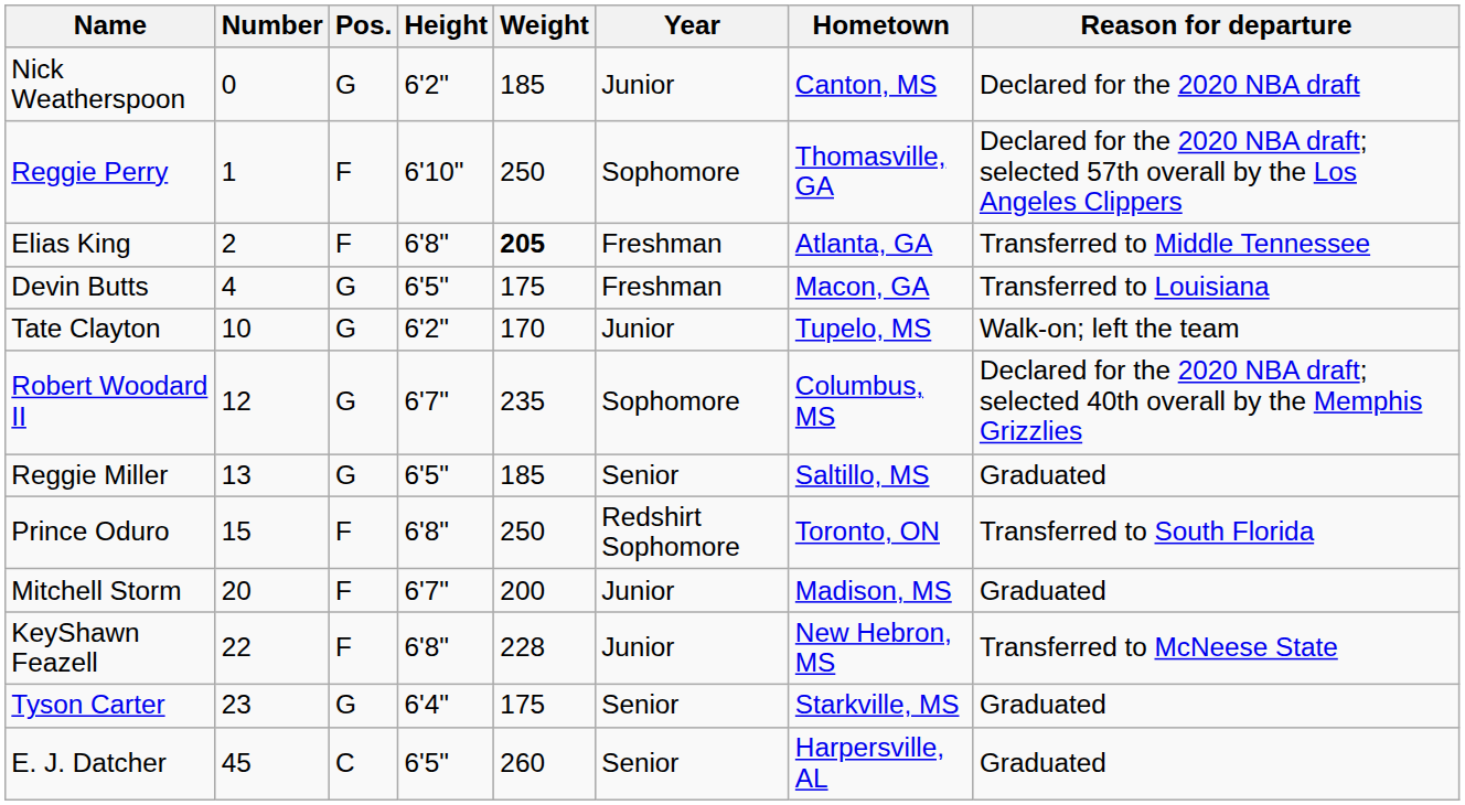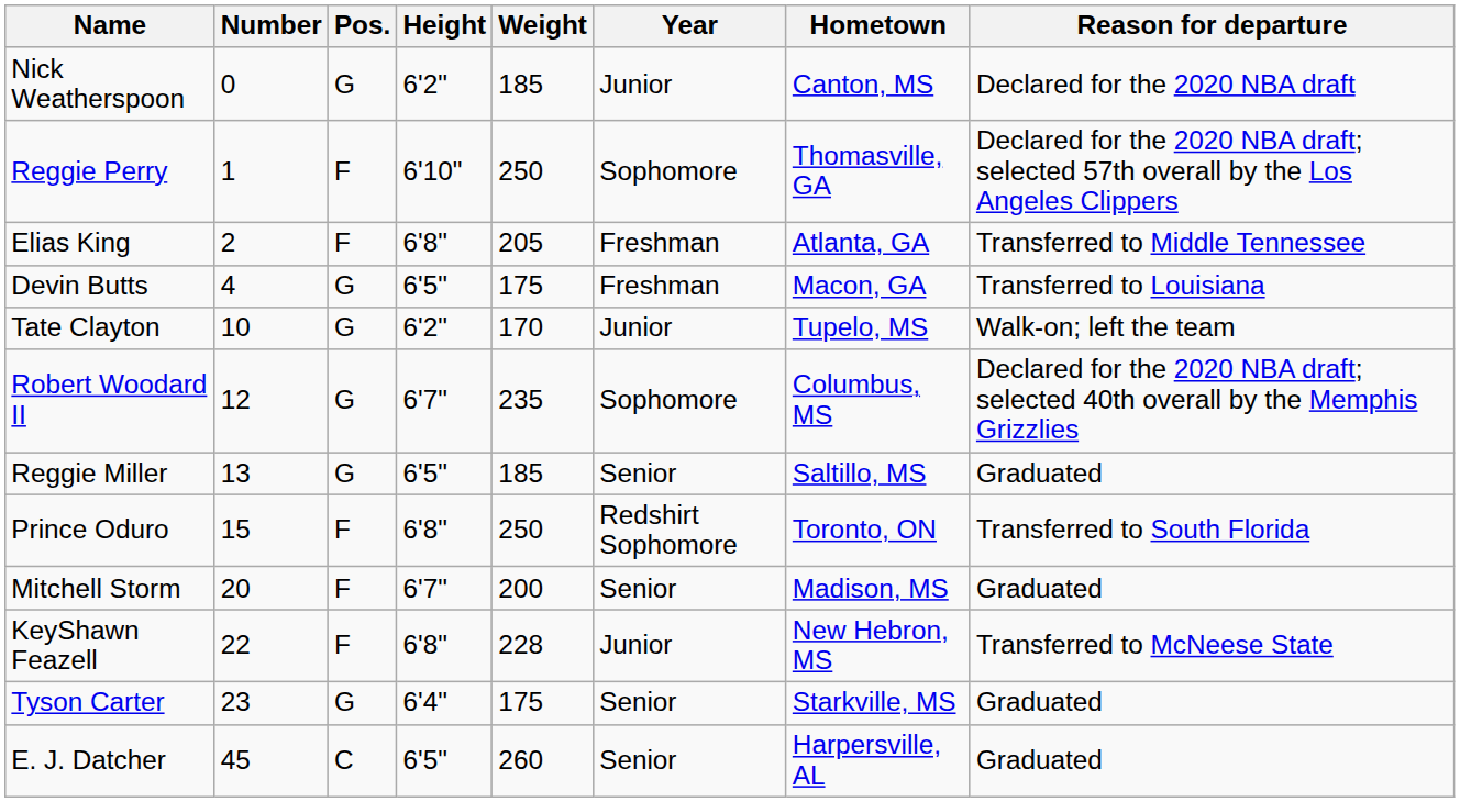 <table class="wikitable sortable" border="1">
 <tr>
 <th>Name</th>
 <th>Number</th>
 <th>Pos.</th>
 <th>Height</th>
 <th>Weight</th>
 <th>Year</th>
 <th>Hometown</th>
 <th class="unsortable">Reason for departure</th>
 </tr>
 <tr>
 <td>Nick Weatherspoon</td>
 <td>0</td>
 <td>G</td>
 <td>6'2"</td>
 <td>185</td>
 <td>Junior</td>
 <td><a href='#'>Canton, MS</a></td>
 <td>Declared for the <a href='#'>2020 NBA draft</a></td>
 </tr>
 <tr>
 <td><a href='#'>Reggie Perry</a></td>
 <td>1</td>
 <td>F</td>
 <td>6'10"</td>
 <td>250</td>
 <td>Sophomore</td>
 <td><a href='#'>Thomasville, GA</a></td>
 <td>Declared for the <a href='#'>2020 NBA draft</a>; selected 57th overall by the <a href='#'>Los Angeles Clippers</a></td>
 </tr>
 <tr>
 <td>Elias King</td>
 <td>2</td>
 <td>F</td>
 <td>6'8"</td>
-<td><strong>205</strong></td>
+<td>205</td>
 <td>Freshman</td>
 <td><a href='#'>Atlanta, GA</a></td>
 <td>Transferred to <a href='#'>Middle Tennessee</a></td>
 </tr>
 <tr>
 <td>Devin Butts</td>
 <td>4</td>
 <td>G</td>
 <td>6'5"</td>
 <td>175</td>
 <td>Freshman</td>
 <td><a href='#'>Macon, GA</a></td>
 <td>Transferred to <a href='#'>Louisiana</a></td>
 </tr>
 <tr>
 <td>Tate Clayton</td>
 <td>10</td>
 <td>G</td>
 <td>6'2"</td>
 <td>170</td>
 <td>Junior</td>
 <td><a href='#'>Tupelo, MS</a></td>
 <td>Walk-on; left the team</td>
 </tr>
 <tr>
 <td><a href='#'>Robert Woodard II</a></td>
 <td>12</td>
 <td>G</td>
 <td>6'7"</td>
 <td>235</td>
 <td>Sophomore</td>
 <td><a href='#'>Columbus, MS</a></td>
 <td>Declared for the <a href='#'>2020 NBA draft</a>; selected 40th overall by the <a href='#'>Memphis Grizzlies</a></td>
 </tr>
 <tr>
 <td>Reggie Miller</td>
 <td>13</td>
 <td>G</td>
 <td>6'5"</td>
 <td>185</td>
 <td>Senior</td>
 <td><a href='#'>Saltillo, MS</a></td>
 <td>Graduated</td>
 </tr>
 <tr>
 <td>Prince Oduro</td>
 <td>15</td>
 <td>F</td>
 <td>6'8"</td>
 <td>250</td>
 <td>Redshirt Sophomore</td>
 <td><a href='#'>Toronto, ON</a></td>
 <td>Transferred to <a href='#'>South Florida</a></td>
 </tr>
 <tr>
 <td>Mitchell Storm</td>
 <td>20</td>
 <td>F</td>
 <td>6'7"</td>
 <td>200</td>
-<td>Junior</td>
+<td>Senior</td>
 <td><a href='#'>Madison, MS</a></td>
 <td>Graduated</td>
 </tr>
 <tr>
 <td>KeyShawn Feazell</td>
 <td>22</td>
 <td>F</td>
 <td>6'8"</td>
 <td>228</td>
 <td>Junior</td>
 <td><a href='#'>New Hebron, MS</a></td>
 <td>Transferred to <a href='#'>McNeese State</a></td>
 </tr>
 <tr>
 <td><a href='#'>Tyson Carter</a></td>
 <td>23</td>
 <td>G</td>
 <td>6'4"</td>
 <td>175</td>
 <td>Senior</td>
 <td><a href='#'>Starkville, MS</a></td>
 <td>Graduated</td>
 </tr>
 <tr>
 <td>E. J. Datcher</td>
 <td>45</td>
 <td>C</td>
 <td>6'5"</td>
 <td>260</td>
 <td>Senior</td>
 <td><a href='#'>Harpersville, AL</a></td>
 <td>Graduated</td>
 </tr>
 </table>
